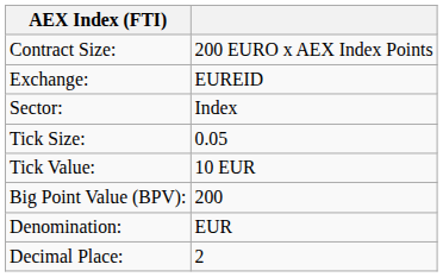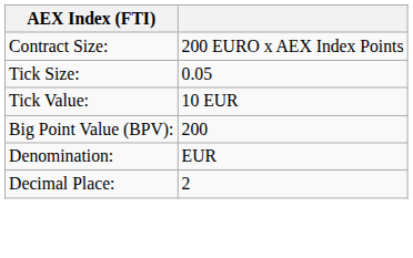 <table class="wikitable">
 <tr>
 <th>AEX Index (FTI)</th>
 <th></th>
 </tr>
 <tr>
 <td>Contract Size:</td>
 <td>200 EURO x AEX Index Points</td>
-</tr>
-<tr>
-<td>Exchange:</td>
-<td>EUREID</td>
-</tr>
-<tr>
-<td>Sector:</td>
-<td>Index</td>
 </tr>
 <tr>
 <td>Tick Size:</td>
 <td>0.05</td>
 </tr>
 <tr>
 <td>Tick Value:</td>
 <td>10 EUR</td>
 </tr>
 <tr>
 <td>Big Point Value (BPV):</td>
 <td>200</td>
 </tr>
 <tr>
 <td>Denomination:</td>
 <td>EUR</td>
 </tr>
 <tr>
 <td>Decimal Place:</td>
 <td>2</td>
 </tr>
 </table>
